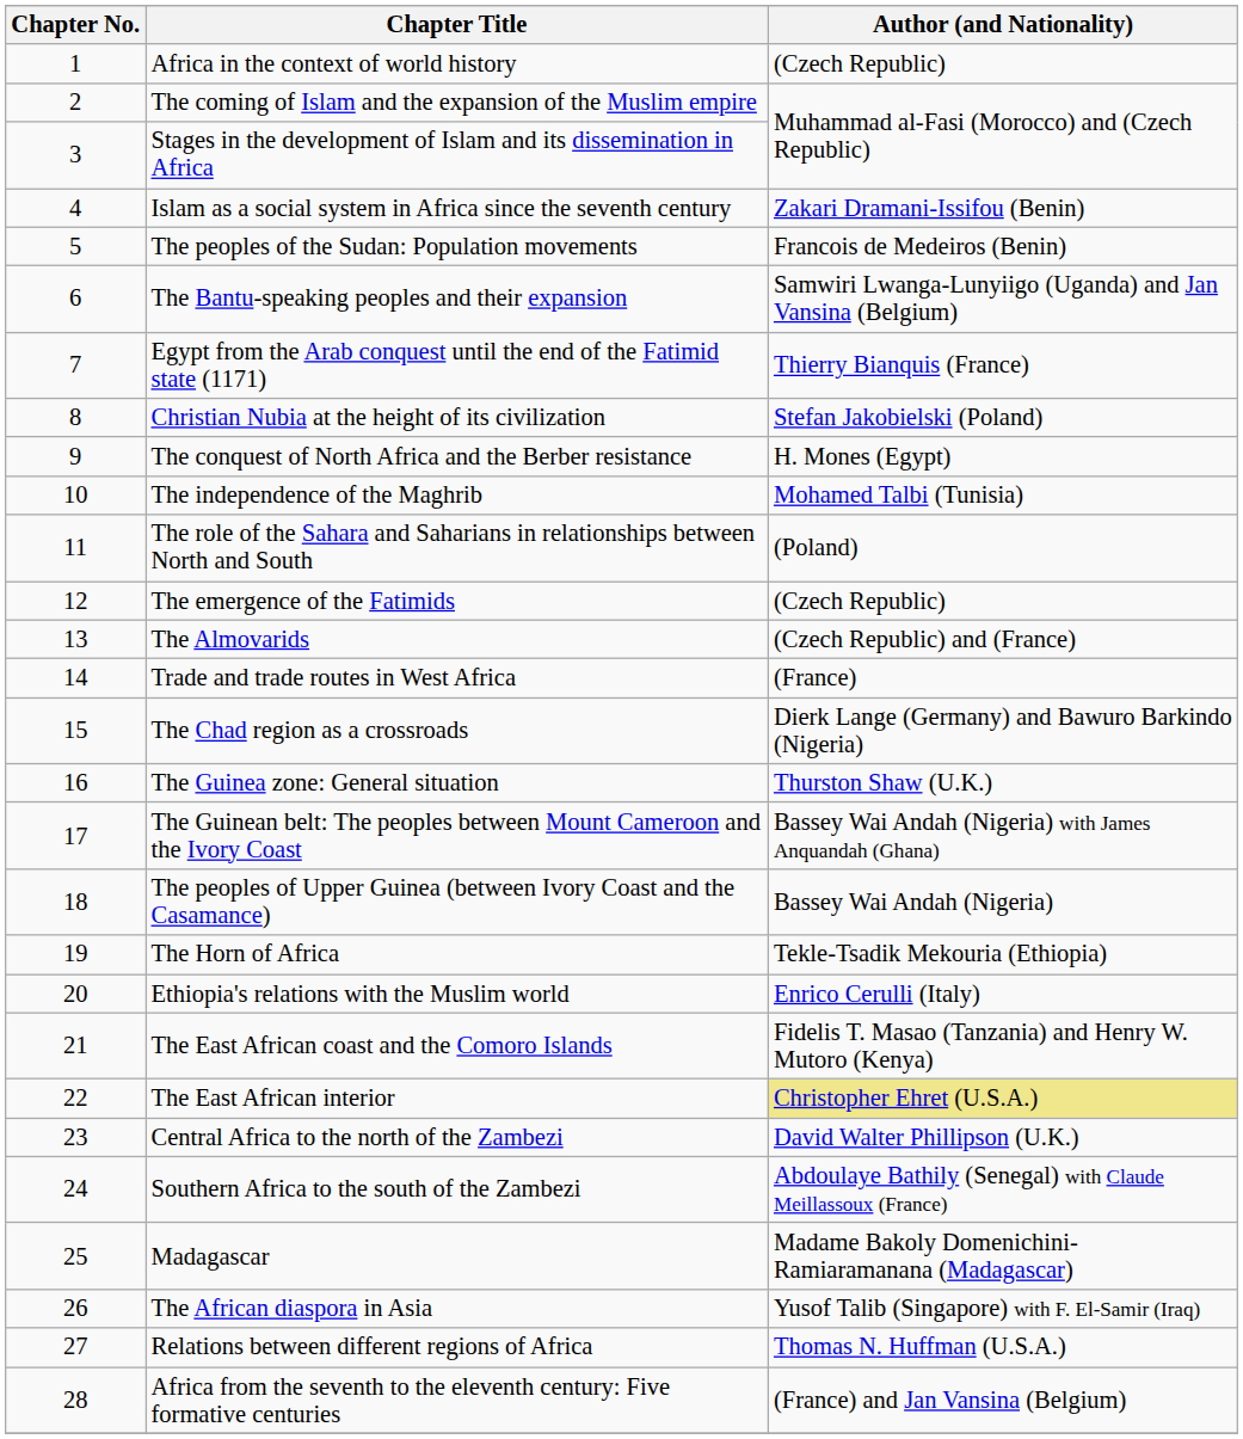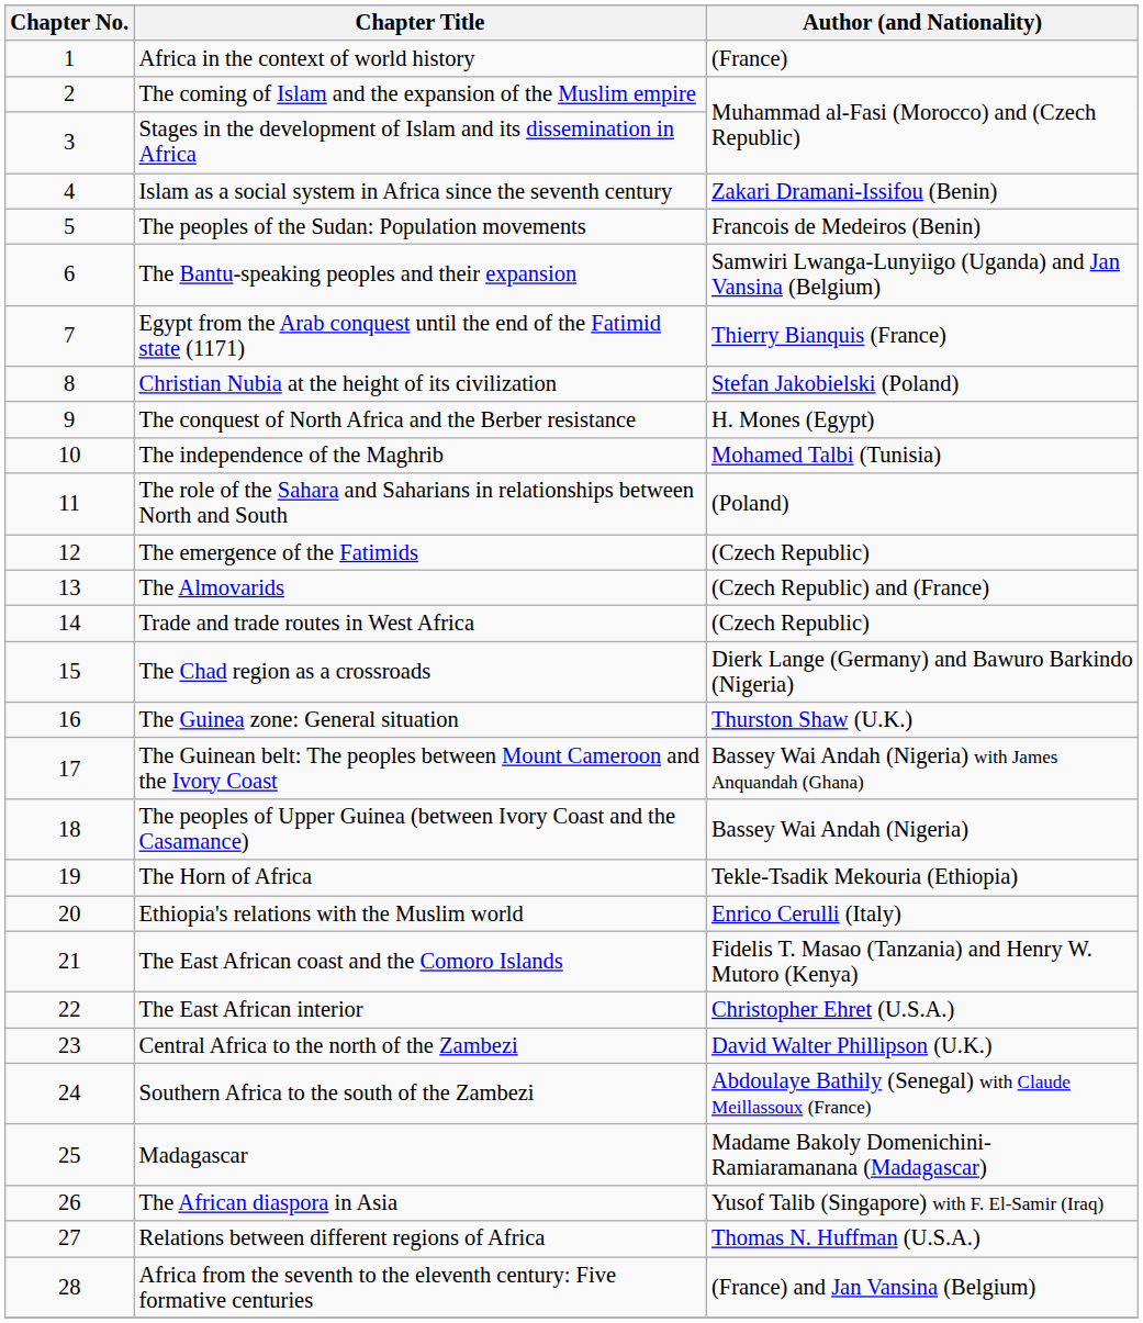 <table class="wikitable mw-collapsible mw-collapsed">
 <tr style="background:#cccccc">
 </tr>
 <tr>
 <th>Chapter No.</th>
 <th width=400>Chapter Title</th>
 <th width=300>Author (and Nationality)</th>
 </tr>
 <tr>
 <td align=center>1</td>
 <td>Africa in the context of world history</td>
-<td> (Czech Republic)</td>
+<td> (France)</td>
 </tr>
 <tr>
 <td align=center>2</td>
 <td>The coming of <a href='#'>Islam</a> and the expansion of the <a href='#'>Muslim empire</a></td>
 <td rowspan=2>Muhammad al-Fasi (Morocco) and  (Czech Republic)</td>
 </tr>
 <tr>
 <td align=center>3</td>
 <td>Stages in the development of Islam and its <a href='#'>dissemination in Africa</a></td>
 </tr>
 <tr>
 <td align=center>4</td>
 <td>Islam as a social system in Africa since the seventh century</td>
 <td><a href='#'>Zakari Dramani-Issifou</a> (Benin)</td>
 </tr>
 <tr>
 <td align=center>5</td>
 <td>The peoples of the Sudan: Population movements</td>
 <td>Francois de Medeiros (Benin)</td>
 </tr>
 <tr>
 <td align=center>6</td>
 <td>The <a href='#'>Bantu</a>-speaking peoples and their <a href='#'>expansion</a></td>
 <td>Samwiri Lwanga-Lunyiigo (Uganda) and <a href='#'>Jan Vansina</a> (Belgium)</td>
 </tr>
 <tr>
 <td align=center>7</td>
 <td>Egypt from the <a href='#'>Arab conquest</a> until the end of the <a href='#'>Fatimid state</a> (1171)</td>
 <td><a href='#'>Thierry Bianquis</a> (France)</td>
 </tr>
 <tr>
 <td align=center>8</td>
 <td><a href='#'>Christian Nubia</a> at the height of its civilization</td>
 <td><a href='#'>Stefan Jakobielski</a> (Poland)</td>
 </tr>
 <tr>
 <td align=center>9</td>
 <td>The conquest of North Africa and the Berber resistance</td>
 <td>H. Mones (Egypt)</td>
 </tr>
 <tr>
 <td align=center>10</td>
 <td>The independence of the Maghrib</td>
 <td><a href='#'>Mohamed Talbi</a> (Tunisia)</td>
 </tr>
 <tr>
 <td align=center>11</td>
 <td>The role of the <a href='#'>Sahara</a> and Saharians in relationships between North and South</td>
 <td> (Poland)</td>
 </tr>
 <tr>
 <td align=center>12</td>
 <td>The emergence of the <a href='#'>Fatimids</a></td>
 <td> (Czech Republic)</td>
 </tr>
 <tr>
 <td align=center>13</td>
 <td>The <a href='#'>Almovarids</a></td>
 <td> (Czech Republic) and  (France)</td>
 </tr>
 <tr>
 <td align=center>14</td>
 <td>Trade and trade routes in West Africa</td>
-<td> (France)</td>
+<td> (Czech Republic)</td>
 </tr>
 <tr>
 <td align=center>15</td>
 <td>The <a href='#'>Chad</a> region as a crossroads</td>
 <td>Dierk Lange (Germany) and Bawuro Barkindo (Nigeria)</td>
 </tr>
 <tr>
 <td align=center>16</td>
 <td>The <a href='#'>Guinea</a> zone: General situation</td>
 <td><a href='#'>Thurston Shaw</a> (U.K.)</td>
 </tr>
 <tr>
 <td align=center>17</td>
 <td>The Guinean belt: The peoples between <a href='#'>Mount Cameroon</a> and the <a href='#'>Ivory Coast</a></td>
 <td>Bassey Wai Andah (Nigeria) <small>with James Anquandah (Ghana)</small></td>
 </tr>
 <tr>
 <td align=center>18</td>
 <td>The peoples of Upper Guinea (between Ivory Coast and the <a href='#'>Casamance</a>)</td>
 <td>Bassey Wai Andah (Nigeria)</td>
 </tr>
 <tr>
 <td align=center>19</td>
 <td>The Horn of Africa</td>
 <td>Tekle-Tsadik Mekouria (Ethiopia)</td>
 </tr>
 <tr>
 <td align=center>20</td>
 <td>Ethiopia's relations with the Muslim world</td>
 <td><a href='#'>Enrico Cerulli</a> (Italy)</td>
 </tr>
 <tr>
 <td align=center>21</td>
 <td>The East African coast and the <a href='#'>Comoro Islands</a></td>
 <td>Fidelis T. Masao (Tanzania) and Henry W. Mutoro (Kenya)</td>
 </tr>
 <tr>
 <td align=center>22</td>
 <td>The East African interior</td>
-<td style="background: khaki;"><a href='#'>Christopher Ehret</a> (U.S.A.)</td>
+<td><a href='#'>Christopher Ehret</a> (U.S.A.)</td>
 </tr>
 <tr>
 <td align=center>23</td>
 <td>Central Africa to the north of the <a href='#'>Zambezi</a></td>
 <td><a href='#'>David Walter Phillipson</a> (U.K.)</td>
 </tr>
 <tr>
 <td align=center>24</td>
 <td>Southern Africa to the south of the Zambezi</td>
 <td><a href='#'>Abdoulaye Bathily</a> (Senegal) <small>with <a href='#'>Claude Meillassoux</a> (France)</small></td>
 </tr>
 <tr>
 <td align=center>25</td>
 <td>Madagascar</td>
 <td>Madame Bakoly Domenichini-Ramiaramanana (<a href='#'>Madagascar</a>)</td>
 </tr>
 <tr>
 <td align=center>26</td>
 <td>The <a href='#'>African diaspora</a> in Asia</td>
 <td>Yusof Talib (Singapore) <small>with F. El-Samir (Iraq)</small></td>
 </tr>
 <tr>
 <td align=center>27</td>
 <td>Relations between different regions of Africa</td>
 <td><a href='#'>Thomas N. Huffman</a> (U.S.A.)</td>
 </tr>
 <tr>
 <td align=center>28</td>
 <td>Africa from the seventh to the eleventh century: Five formative centuries</td>
 <td> (France) and <a href='#'>Jan Vansina</a> (Belgium)</td>
 </tr>
 <tr>
 </tr>
 </table>
